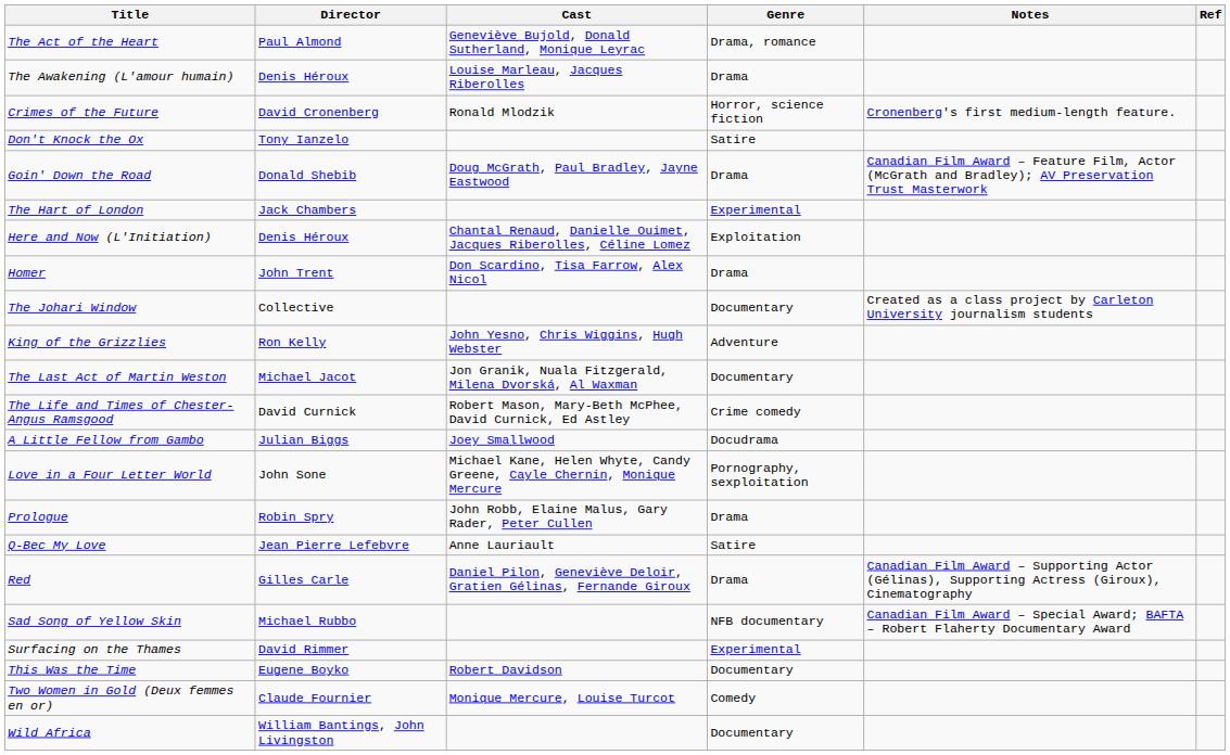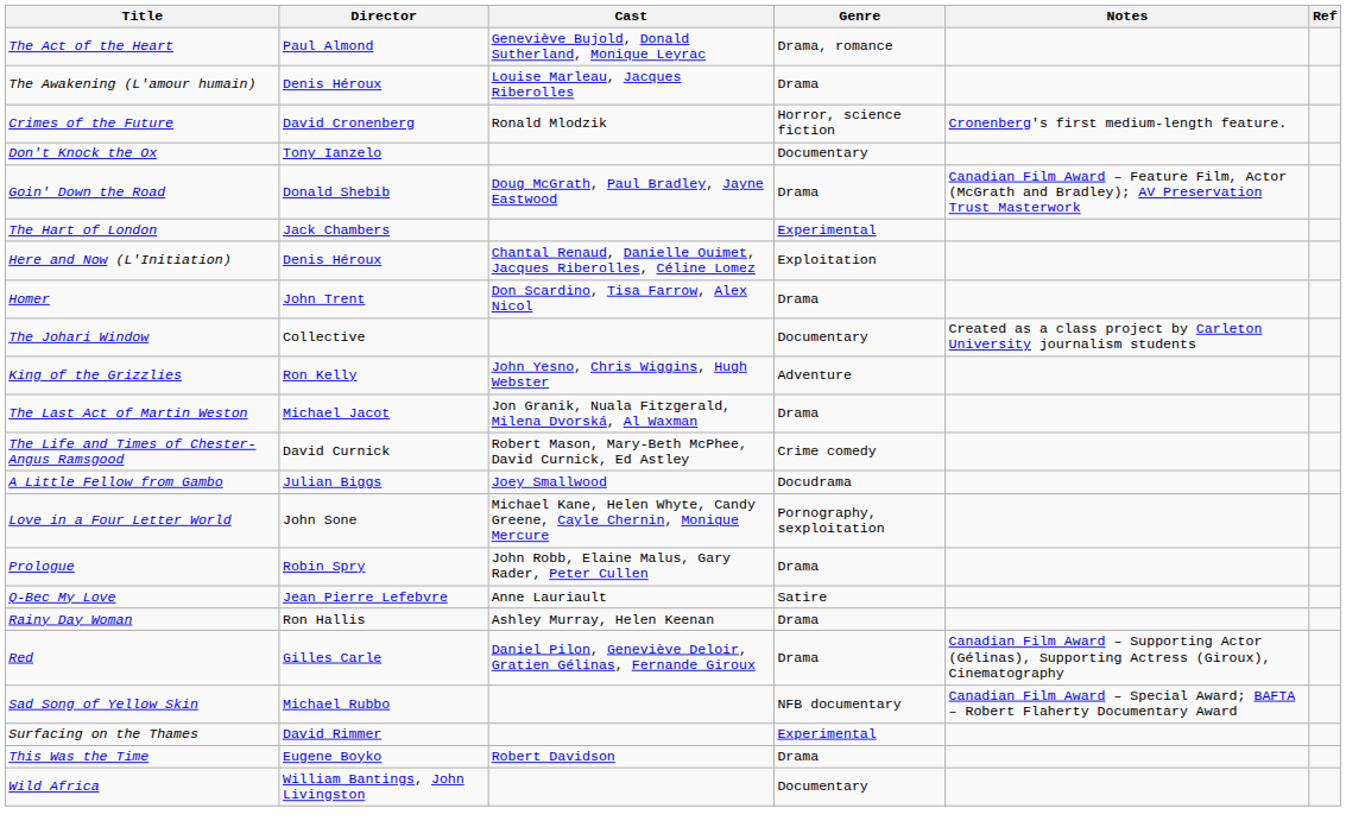 <table class="wikitable sortable" style="width:100%;">
 <tr>
 <th width=21%>Title</th>
 <th width=16%>Director</th>
 <th width=22%>Cast</th>
 <th width=13%>Genre</th>
 <th width=28%>Notes</th>
 <th width=5%>Ref</th>
 </tr>
 <tr>
 <td><em><a href='#'>The Act of the Heart</a></em></td>
 <td><a href='#'>Paul Almond</a></td>
 <td><a href='#'>Geneviève Bujold</a>, <a href='#'>Donald Sutherland</a>, <a href='#'>Monique Leyrac</a></td>
 <td>Drama, romance</td>
 <td></td>
 <td></td>
 </tr>
 <tr>
 <td><em>The Awakening (L'amour humain)</em></td>
 <td><a href='#'>Denis Héroux</a></td>
 <td><a href='#'>Louise Marleau</a>, <a href='#'>Jacques Riberolles</a></td>
 <td>Drama</td>
 <td></td>
 <td></td>
 </tr>
 <tr>
 <td><em><a href='#'>Crimes of the Future</a></em></td>
 <td><a href='#'>David Cronenberg</a></td>
 <td>Ronald Mlodzik</td>
 <td>Horror, science fiction</td>
 <td><a href='#'>Cronenberg</a>'s first medium-length feature.</td>
 <td></td>
 </tr>
 <tr>
 <td><em><a href='#'>Don't Knock the Ox</a></em></td>
 <td><a href='#'>Tony Ianzelo</a></td>
 <td></td>
-<td>Satire</td>
+<td>Documentary</td>
 <td></td>
 <td></td>
 </tr>
 <tr>
 <td><em><a href='#'>Goin' Down the Road</a></em></td>
 <td><a href='#'>Donald Shebib</a></td>
 <td><a href='#'>Doug McGrath</a>, <a href='#'>Paul Bradley</a>, <a href='#'>Jayne Eastwood</a></td>
 <td>Drama</td>
 <td><a href='#'>Canadian Film Award</a> – Feature Film, Actor (McGrath and Bradley); <a href='#'>AV Preservation Trust Masterwork</a></td>
 <td></td>
 </tr>
 <tr>
 <td><em><a href='#'>The Hart of London</a></em></td>
 <td><a href='#'>Jack Chambers</a></td>
 <td></td>
 <td><a href='#'>Experimental</a></td>
 <td></td>
 <td></td>
 </tr>
 <tr>
 <td><em><a href='#'>Here and Now</a> (L'Initiation)</em></td>
 <td><a href='#'>Denis Héroux</a></td>
 <td><a href='#'>Chantal Renaud</a>, <a href='#'>Danielle Ouimet</a>, <a href='#'>Jacques Riberolles</a>, <a href='#'>Céline Lomez</a></td>
 <td>Exploitation</td>
 <td></td>
 <td></td>
 </tr>
 <tr>
 <td><em><a href='#'>Homer</a></em></td>
 <td><a href='#'>John Trent</a></td>
 <td><a href='#'>Don Scardino</a>, <a href='#'>Tisa Farrow</a>, <a href='#'>Alex Nicol</a></td>
 <td>Drama</td>
 <td></td>
 <td></td>
 </tr>
 <tr>
 <td><em><a href='#'>The Johari Window</a></em></td>
 <td>Collective</td>
 <td></td>
 <td>Documentary</td>
 <td>Created as a class project by <a href='#'>Carleton University</a> journalism students</td>
 <td></td>
 </tr>
 <tr>
 <td><em><a href='#'>King of the Grizzlies</a></em></td>
 <td><a href='#'>Ron Kelly</a></td>
 <td><a href='#'>John Yesno</a>, <a href='#'>Chris Wiggins</a>, <a href='#'>Hugh Webster</a></td>
 <td>Adventure</td>
 <td></td>
 <td></td>
 </tr>
 <tr>
 <td><em><a href='#'>The Last Act of Martin Weston</a></em></td>
 <td><a href='#'>Michael Jacot</a></td>
 <td>Jon Granik, Nuala Fitzgerald, <a href='#'>Milena Dvorská</a>, <a href='#'>Al Waxman</a></td>
-<td>Documentary</td>
+<td>Drama</td>
 <td></td>
 <td></td>
 </tr>
 <tr>
 <td><em><a href='#'>The Life and Times of Chester-Angus Ramsgood</a></em></td>
 <td>David Curnick</td>
 <td>Robert Mason, Mary-Beth McPhee, David Curnick, Ed Astley</td>
 <td>Crime comedy</td>
 <td></td>
 <td></td>
 </tr>
 <tr>
 <td><em><a href='#'>A Little Fellow from Gambo</a></em></td>
 <td><a href='#'>Julian Biggs</a></td>
 <td><a href='#'>Joey Smallwood</a></td>
 <td>Docudrama</td>
 <td></td>
 <td></td>
 </tr>
 <tr>
 <td><em><a href='#'>Love in a Four Letter World</a></em></td>
 <td>John Sone</td>
 <td>Michael Kane, Helen Whyte, Candy Greene, <a href='#'>Cayle Chernin</a>, <a href='#'>Monique Mercure</a></td>
 <td>Pornography, sexploitation</td>
 <td></td>
 <td></td>
 </tr>
 <tr>
 <td><em><a href='#'>Prologue</a></em></td>
 <td><a href='#'>Robin Spry</a></td>
 <td>John Robb, Elaine Malus, Gary Rader, <a href='#'>Peter Cullen</a></td>
 <td>Drama</td>
 <td></td>
 <td></td>
 </tr>
 <tr>
 <td><em><a href='#'>Q-Bec My Love</a></em></td>
 <td><a href='#'>Jean Pierre Lefebvre</a></td>
 <td>Anne Lauriault</td>
 <td>Satire</td>
 <td></td>
 <td></td>
 </tr>
 <tr>
+<td><em><a href='#'>Rainy Day Woman</a></em></td>
+<td>Ron Hallis</td>
+<td>Ashley Murray, Helen Keenan</td>
+<td>Drama</td>
+<td></td>
+<td></td>
+</tr>
+<tr>
 <td><em><a href='#'>Red</a></em></td>
 <td><a href='#'>Gilles Carle</a></td>
 <td><a href='#'>Daniel Pilon</a>, <a href='#'>Geneviève Deloir</a>, <a href='#'>Gratien Gélinas</a>, <a href='#'>Fernande Giroux</a></td>
 <td>Drama</td>
 <td><a href='#'>Canadian Film Award</a> – Supporting Actor (Gélinas), Supporting Actress (Giroux), Cinematography</td>
 <td></td>
 </tr>
 <tr>
 <td><em><a href='#'>Sad Song of Yellow Skin</a></em></td>
 <td><a href='#'>Michael Rubbo</a></td>
 <td></td>
 <td>NFB documentary</td>
 <td><a href='#'>Canadian Film Award</a> – Special Award; <a href='#'>BAFTA</a> – Robert Flaherty Documentary Award</td>
 <td></td>
 </tr>
 <tr>
 <td><em>Surfacing on the Thames</em></td>
 <td><a href='#'>David Rimmer</a></td>
 <td></td>
 <td><a href='#'>Experimental</a></td>
 <td></td>
 <td></td>
 </tr>
 <tr>
 <td><em><a href='#'>This Was the Time</a></em></td>
 <td><a href='#'>Eugene Boyko</a></td>
 <td><a href='#'>Robert Davidson</a></td>
-<td>Documentary</td>
-<td></td>
-<td></td>
-</tr>
-<tr>
-<td><em><a href='#'>Two Women in Gold</a> (Deux femmes en or)</em></td>
-<td><a href='#'>Claude Fournier</a></td>
-<td><a href='#'>Monique Mercure</a>, <a href='#'>Louise Turcot</a></td>
-<td>Comedy</td>
+<td>Drama</td>
 <td></td>
 <td></td>
 </tr>
 <tr>
 <td><em><a href='#'>Wild Africa</a></em></td>
 <td><a href='#'>William Bantings</a>, <a href='#'>John Livingston</a></td>
 <td></td>
 <td>Documentary</td>
 <td></td>
 <td></td>
 </tr>
 </table>
